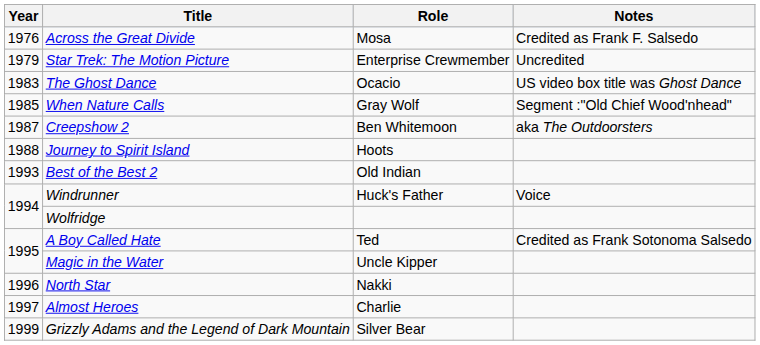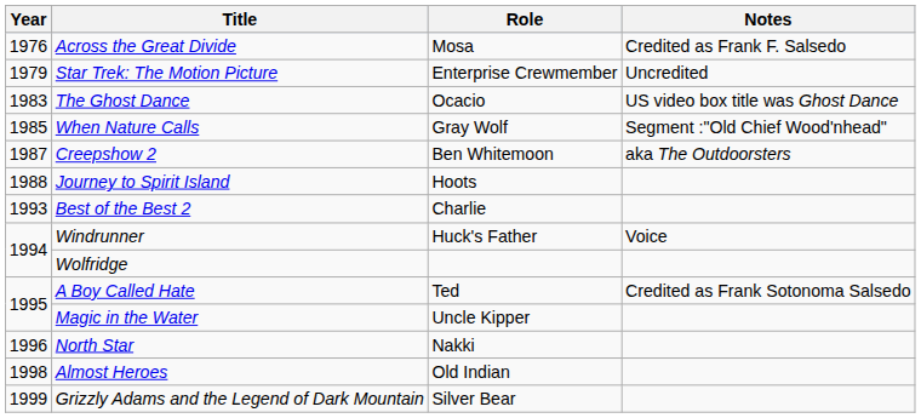 <table class="wikitable sortable" style="margin:1em 0; font-size:95%;">
 <tr style="background:#b0c4de; text-align:center;">
 <th>Year</th>
 <th>Title</th>
 <th>Role</th>
 <th>Notes</th>
 </tr>
 <tr>
 <td>1976</td>
 <td><em><a href='#'>Across the Great Divide</a></em></td>
 <td>Mosa</td>
 <td>Credited as Frank F. Salsedo</td>
 </tr>
 <tr>
 <td>1979</td>
 <td><em><a href='#'>Star Trek: The Motion Picture</a></em></td>
 <td>Enterprise Crewmember</td>
 <td>Uncredited</td>
 </tr>
 <tr>
 <td>1983</td>
 <td><em><a href='#'>The Ghost Dance</a></em></td>
 <td>Ocacio</td>
 <td>US video box title was <em>Ghost Dance</em></td>
 </tr>
 <tr>
 <td>1985</td>
 <td><em><a href='#'>When Nature Calls</a></em></td>
 <td>Gray Wolf</td>
 <td>Segment :"Old Chief Wood'nhead"</td>
 </tr>
 <tr>
 <td>1987</td>
 <td><em><a href='#'>Creepshow 2</a></em></td>
 <td>Ben Whitemoon</td>
 <td>aka <em>The Outdoorsters</em></td>
 </tr>
 <tr>
 <td>1988</td>
 <td><em><a href='#'>Journey to Spirit Island</a></em></td>
 <td>Hoots</td>
 <td></td>
 </tr>
 <tr>
 <td>1993</td>
 <td><em><a href='#'>Best of the Best 2</a></em></td>
-<td>Old Indian</td>
+<td>Charlie</td>
 <td></td>
 </tr>
 <tr>
 <td rowspan="2">1994</td>
 <td><em>Windrunner</em></td>
 <td>Huck's Father</td>
 <td>Voice</td>
 </tr>
 <tr>
 <td><em>Wolfridge</em></td>
 <td></td>
 <td></td>
 </tr>
 <tr>
 <td rowspan="2">1995</td>
 <td><em><a href='#'>A Boy Called Hate</a></em></td>
 <td>Ted</td>
 <td>Credited as Frank Sotonoma Salsedo</td>
 </tr>
 <tr>
 <td><em><a href='#'>Magic in the Water</a></em></td>
 <td>Uncle Kipper</td>
 <td></td>
 </tr>
 <tr>
 <td>1996</td>
 <td><em><a href='#'>North Star</a></em></td>
 <td>Nakki</td>
 <td></td>
 </tr>
 <tr>
-<td>1997</td>
+<td>1998</td>
 <td><em><a href='#'>Almost Heroes</a></em></td>
-<td>Charlie</td>
+<td>Old Indian</td>
 <td></td>
 </tr>
 <tr>
 <td>1999</td>
 <td><em>Grizzly Adams and the Legend of Dark Mountain</em></td>
 <td>Silver Bear</td>
 <td></td>
 </tr>
 </table>
